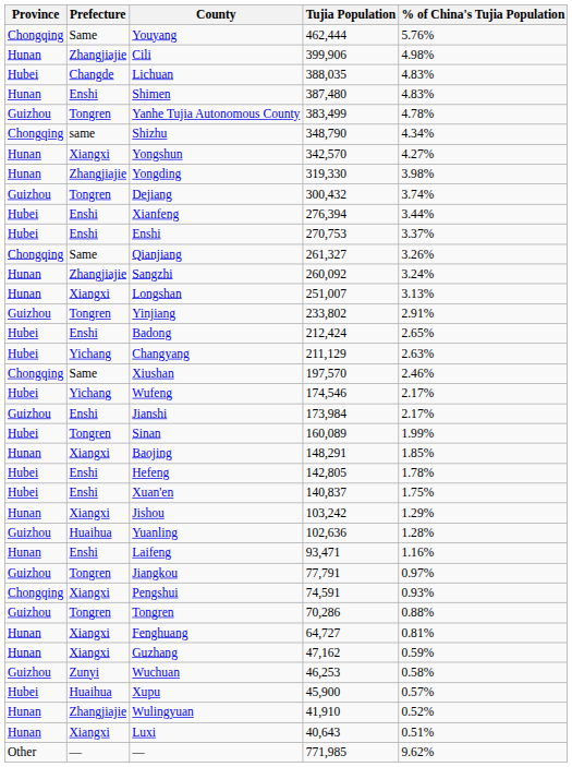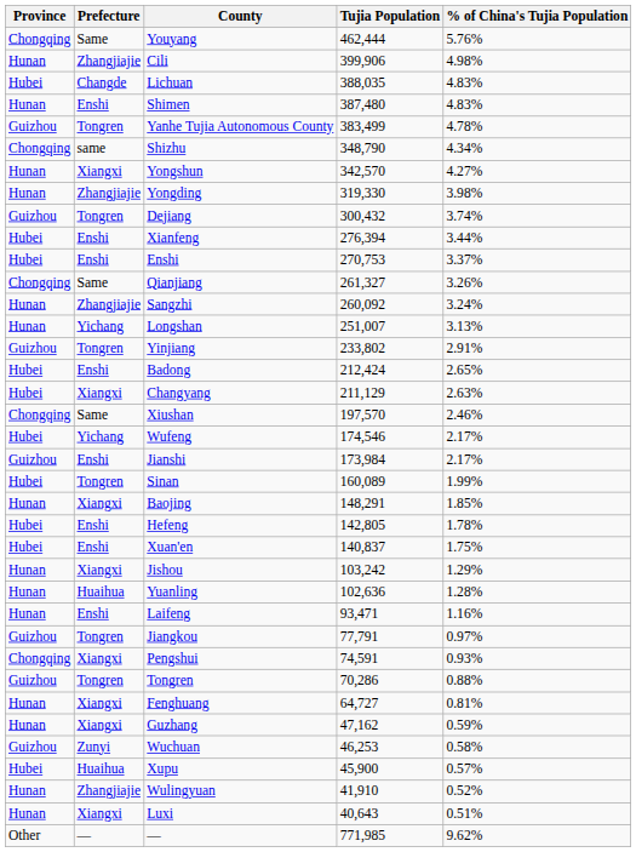 <table class="wikitable sortable">
 <tr>
 <th>Province</th>
 <th>Prefecture</th>
 <th>County</th>
 <th>Tujia Population</th>
 <th>% of China's Tujia Population</th>
 </tr>
 <tr>
 <td><a href='#'>Chongqing</a></td>
 <td>Same</td>
 <td><a href='#'>Youyang</a></td>
 <td>462,444</td>
 <td>5.76%</td>
 </tr>
 <tr>
 <td><a href='#'>Hunan</a></td>
 <td><a href='#'>Zhangjiajie</a></td>
 <td><a href='#'>Cili</a></td>
 <td>399,906</td>
 <td>4.98%</td>
 </tr>
 <tr>
 <td><a href='#'>Hubei</a></td>
 <td><a href='#'>Changde</a></td>
 <td><a href='#'>Lichuan</a></td>
 <td>388,035</td>
 <td>4.83%</td>
 </tr>
 <tr>
 <td><a href='#'>Hunan</a></td>
 <td><a href='#'>Enshi</a></td>
 <td><a href='#'>Shimen</a></td>
 <td>387,480</td>
 <td>4.83%</td>
 </tr>
 <tr>
 <td><a href='#'>Guizhou</a></td>
 <td><a href='#'>Tongren</a></td>
 <td><a href='#'>Yanhe Tujia Autonomous County</a></td>
 <td>383,499</td>
 <td>4.78%</td>
 </tr>
 <tr>
 <td><a href='#'>Chongqing</a></td>
 <td>same</td>
 <td><a href='#'>Shizhu</a></td>
 <td>348,790</td>
 <td>4.34%</td>
 </tr>
 <tr>
 <td><a href='#'>Hunan</a></td>
 <td><a href='#'>Xiangxi</a></td>
 <td><a href='#'>Yongshun</a></td>
 <td>342,570</td>
 <td>4.27%</td>
 </tr>
 <tr>
 <td><a href='#'>Hunan</a></td>
 <td><a href='#'>Zhangjiajie</a></td>
 <td><a href='#'>Yongding</a></td>
 <td>319,330</td>
 <td>3.98%</td>
 </tr>
 <tr>
 <td><a href='#'>Guizhou</a></td>
 <td><a href='#'>Tongren</a></td>
 <td><a href='#'>Dejiang</a></td>
 <td>300,432</td>
 <td>3.74%</td>
 </tr>
 <tr>
 <td><a href='#'>Hubei</a></td>
 <td><a href='#'>Enshi</a></td>
 <td><a href='#'>Xianfeng</a></td>
 <td>276,394</td>
 <td>3.44%</td>
 </tr>
 <tr>
 <td><a href='#'>Hubei</a></td>
 <td><a href='#'>Enshi</a></td>
 <td><a href='#'>Enshi</a></td>
 <td>270,753</td>
 <td>3.37%</td>
 </tr>
 <tr>
 <td><a href='#'>Chongqing</a></td>
 <td>Same</td>
 <td><a href='#'>Qianjiang</a></td>
 <td>261,327</td>
 <td>3.26%</td>
 </tr>
 <tr>
 <td><a href='#'>Hunan</a></td>
 <td><a href='#'>Zhangjiajie</a></td>
 <td><a href='#'>Sangzhi</a></td>
 <td>260,092</td>
 <td>3.24%</td>
 </tr>
 <tr>
 <td><a href='#'>Hunan</a></td>
-<td><a href='#'>Xiangxi</a></td>
+<td><a href='#'>Yichang</a></td>
 <td><a href='#'>Longshan</a></td>
 <td>251,007</td>
 <td>3.13%</td>
 </tr>
 <tr>
 <td><a href='#'>Guizhou</a></td>
 <td><a href='#'>Tongren</a></td>
 <td><a href='#'>Yinjiang</a></td>
 <td>233,802</td>
 <td>2.91%</td>
 </tr>
 <tr>
 <td><a href='#'>Hubei</a></td>
 <td><a href='#'>Enshi</a></td>
 <td><a href='#'>Badong</a></td>
 <td>212,424</td>
 <td>2.65%</td>
 </tr>
 <tr>
 <td><a href='#'>Hubei</a></td>
-<td><a href='#'>Yichang</a></td>
+<td><a href='#'>Xiangxi</a></td>
 <td><a href='#'>Changyang</a></td>
 <td>211,129</td>
 <td>2.63%</td>
 </tr>
 <tr>
 <td><a href='#'>Chongqing</a></td>
 <td>Same</td>
 <td><a href='#'>Xiushan</a></td>
 <td>197,570</td>
 <td>2.46%</td>
 </tr>
 <tr>
 <td><a href='#'>Hubei</a></td>
 <td><a href='#'>Yichang</a></td>
 <td><a href='#'>Wufeng</a></td>
 <td>174,546</td>
 <td>2.17%</td>
 </tr>
 <tr>
 <td><a href='#'>Guizhou</a></td>
 <td><a href='#'>Enshi</a></td>
 <td><a href='#'>Jianshi</a></td>
 <td>173,984</td>
 <td>2.17%</td>
 </tr>
 <tr>
 <td><a href='#'>Hubei</a></td>
 <td><a href='#'>Tongren</a></td>
 <td><a href='#'>Sinan</a></td>
 <td>160,089</td>
 <td>1.99%</td>
 </tr>
 <tr>
 <td><a href='#'>Hunan</a></td>
 <td><a href='#'>Xiangxi</a></td>
 <td><a href='#'>Baojing</a></td>
 <td>148,291</td>
 <td>1.85%</td>
 </tr>
 <tr>
 <td><a href='#'>Hubei</a></td>
 <td><a href='#'>Enshi</a></td>
 <td><a href='#'>Hefeng</a></td>
 <td>142,805</td>
 <td>1.78%</td>
 </tr>
 <tr>
 <td><a href='#'>Hubei</a></td>
 <td><a href='#'>Enshi</a></td>
 <td><a href='#'>Xuan'en</a></td>
 <td>140,837</td>
 <td>1.75%</td>
 </tr>
 <tr>
 <td><a href='#'>Hunan</a></td>
 <td><a href='#'>Xiangxi</a></td>
 <td><a href='#'>Jishou</a></td>
 <td>103,242</td>
 <td>1.29%</td>
 </tr>
 <tr>
-<td><a href='#'>Guizhou</a></td>
+<td><a href='#'>Hunan</a></td>
 <td><a href='#'>Huaihua</a></td>
 <td><a href='#'>Yuanling</a></td>
 <td>102,636</td>
 <td>1.28%</td>
 </tr>
 <tr>
 <td><a href='#'>Hunan</a></td>
 <td><a href='#'>Enshi</a></td>
 <td><a href='#'>Laifeng</a></td>
 <td>93,471</td>
 <td>1.16%</td>
 </tr>
 <tr>
 <td><a href='#'>Guizhou</a></td>
 <td><a href='#'>Tongren</a></td>
 <td><a href='#'>Jiangkou</a></td>
 <td>77,791</td>
 <td>0.97%</td>
 </tr>
 <tr>
 <td><a href='#'>Chongqing</a></td>
 <td><a href='#'>Xiangxi</a></td>
 <td><a href='#'>Pengshui</a></td>
 <td>74,591</td>
 <td>0.93%</td>
 </tr>
 <tr>
 <td><a href='#'>Guizhou</a></td>
 <td><a href='#'>Tongren</a></td>
 <td><a href='#'>Tongren</a></td>
 <td>70,286</td>
 <td>0.88%</td>
 </tr>
 <tr>
 <td><a href='#'>Hunan</a></td>
 <td><a href='#'>Xiangxi</a></td>
 <td><a href='#'>Fenghuang</a></td>
 <td>64,727</td>
 <td>0.81%</td>
 </tr>
 <tr>
 <td><a href='#'>Hunan</a></td>
 <td><a href='#'>Xiangxi</a></td>
 <td><a href='#'>Guzhang</a></td>
 <td>47,162</td>
 <td>0.59%</td>
 </tr>
 <tr>
 <td><a href='#'>Guizhou</a></td>
 <td><a href='#'>Zunyi</a></td>
 <td><a href='#'>Wuchuan</a></td>
 <td>46,253</td>
 <td>0.58%</td>
 </tr>
 <tr>
 <td><a href='#'>Hubei</a></td>
 <td><a href='#'>Huaihua</a></td>
 <td><a href='#'>Xupu</a></td>
 <td>45,900</td>
 <td>0.57%</td>
 </tr>
 <tr>
 <td><a href='#'>Hunan</a></td>
 <td><a href='#'>Zhangjiajie</a></td>
 <td><a href='#'>Wulingyuan</a></td>
 <td>41,910</td>
 <td>0.52%</td>
 </tr>
 <tr>
 <td><a href='#'>Hunan</a></td>
 <td><a href='#'>Xiangxi</a></td>
 <td><a href='#'>Luxi</a></td>
 <td>40,643</td>
 <td>0.51%</td>
 </tr>
 <tr>
 <td>Other</td>
 <td>—</td>
 <td>—</td>
 <td>771,985</td>
 <td>9.62%</td>
 </tr>
 </table>
